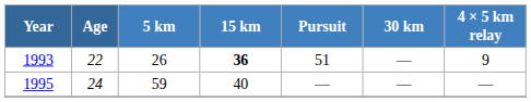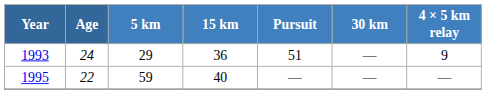 <table class="wikitable" style="font-size:95%; text-align:center; border:grey solid 1px; border-collapse:collapse; background:#ffffff;">
 <tr>
 <th style="background-color:#369; color:white; width:60px;"> Year </th>
 <th style="background-color:#369; color:white; width:40px;"> Age </th>
 <th style="background-color:#4180be; color:white; width:75px;"> 5 km </th>
 <th style="background-color:#4180be; color:white; width:75px;"> 15 km </th>
 <th style="background-color:#4180be; color:white; width:75px;"> Pursuit </th>
 <th style="background-color:#4180be; color:white; width:75px;"> 30 km </th>
 <th style="background-color:#4180be; color:white; width:75px;"> 4 × 5 km <br> relay </th>
 </tr>
 <tr>
 <td><a href='#'>1993</a></td>
-<td><em>22</em></td>
-<td>26</td>
-<td><strong>36</strong></td>
+<td><em>24</em></td>
+<td>29</td>
+<td>36</td>
 <td>51</td>
 <td>—</td>
 <td>9</td>
 </tr>
 <tr>
 <td><a href='#'>1995</a></td>
-<td><em>24</em></td>
+<td><em>22</em></td>
 <td>59</td>
 <td>40</td>
 <td>—</td>
 <td>—</td>
 <td>—</td>
 </tr>
 <tr>
 </tr>
 </table>
